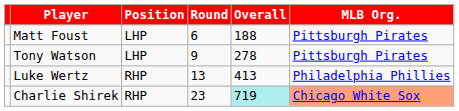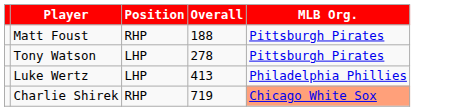 <table class="wikitable">
 <tr align="center"  style="background:red;color:white;">
 <td></td>
 <td><strong>Player</strong></td>
 <td><strong>Position</strong></td>
-<td><strong>Round</strong></td>
 <td><strong>Overall</strong></td>
 <td><strong>MLB Org.</strong></td>
 </tr>
 <tr>
 <td></td>
 <td>Matt Foust</td>
-<td>LHP</td>
-<td>6</td>
+<td>RHP</td>
 <td>188</td>
 <td><a href='#'>Pittsburgh Pirates</a></td>
 </tr>
 <tr>
 <td></td>
 <td>Tony Watson</td>
 <td>LHP</td>
-<td>9</td>
 <td>278</td>
 <td><a href='#'>Pittsburgh Pirates</a></td>
 </tr>
 <tr>
 <td></td>
 <td>Luke Wertz</td>
-<td>RHP</td>
-<td>13</td>
+<td>LHP</td>
 <td>413</td>
 <td><a href='#'>Philadelphia Phillies</a></td>
 </tr>
 <tr>
 <td></td>
 <td>Charlie Shirek</td>
 <td>RHP</td>
-<td>23</td>
-<td style="background: paleturquoise;">719</td>
+<td>719</td>
 <td style="background: lightsalmon;"><a href='#'>Chicago White Sox</a></td>
 </tr>
 </table>
